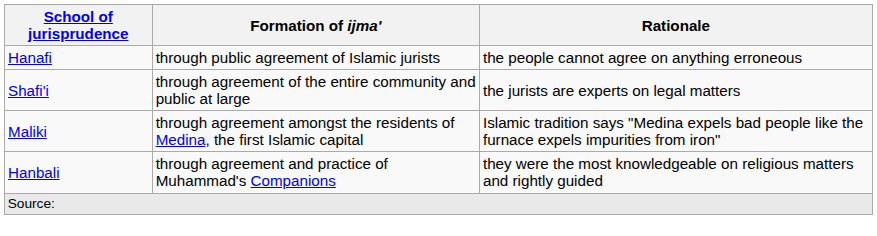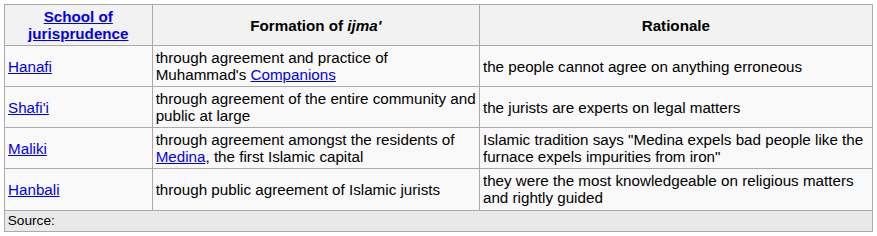 <table class="wikitable" style="font-size: 95%; float: center;">
 <tr>
 <th><a href='#'>School of jurisprudence</a></th>
 <th>Formation of <em>ijma' </em></th>
 <th>Rationale</th>
 </tr>
 <tr>
 <td rowspan="1"><a href='#'>Hanafi</a></td>
-<td>through public agreement of Islamic jurists</td>
+<td>through agreement and practice of Muhammad's <a href='#'>Companions</a></td>
 <td>the people cannot agree on anything erroneous</td>
 </tr>
 <tr>
 <td rowspan="1"><a href='#'>Shafi'i</a></td>
 <td>through agreement of the entire community and public at large</td>
 <td>the jurists are experts on legal matters</td>
 </tr>
 <tr>
 <td rowspan="1"><a href='#'>Maliki</a></td>
 <td>through agreement amongst the residents of <a href='#'>Medina</a>, the first Islamic capital</td>
 <td>Islamic tradition says "Medina expels bad people like the furnace expels impurities from iron"</td>
 </tr>
 <tr>
 <td rowspan="1"><a href='#'>Hanbali</a></td>
-<td>through agreement and practice of Muhammad's <a href='#'>Companions</a></td>
+<td>through public agreement of Islamic jurists</td>
 <td>they were the most knowledgeable on religious matters and rightly guided</td>
 </tr>
 <tr>
 <td colspan ="7" style="background: #E9E9E9; font-size: 90%">Source:</td>
 </tr>
 </table>
